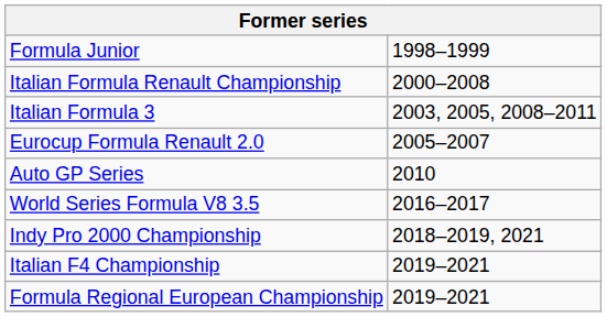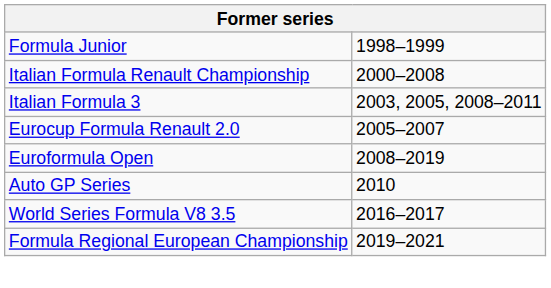 <table class="wikitable" border="1" style="font-size:85%">
 <tr>
 <th colspan="2">Former series</th>
 </tr>
 <tr>
 <td><a href='#'>Formula Junior</a></td>
 <td>1998–1999</td>
 </tr>
 <tr>
 <td><a href='#'>Italian Formula Renault Championship</a></td>
 <td>2000–2008</td>
 </tr>
 <tr>
 <td><a href='#'>Italian Formula 3</a></td>
 <td>2003, 2005,  2008–2011</td>
 </tr>
 <tr>
 <td><a href='#'>Eurocup Formula Renault 2.0</a></td>
 <td>2005–2007</td>
 </tr>
 <tr>
+<td><a href='#'>Euroformula Open</a></td>
+<td>2008–2019</td>
+</tr>
+<tr>
 <td><a href='#'>Auto GP Series</a></td>
 <td>2010</td>
 </tr>
 <tr>
 <td><a href='#'>World Series Formula V8 3.5</a></td>
 <td>2016–2017</td>
 </tr>
 <tr>
-<td><a href='#'>Indy Pro 2000 Championship</a></td>
-<td>2018–2019, 2021</td>
-</tr>
-<tr>
-<td><a href='#'>Italian F4 Championship</a></td>
-<td>2019–2021</td>
-</tr>
-<tr>
 <td><a href='#'>Formula Regional European Championship</a></td>
 <td>2019–2021</td>
 </tr>
 </table>
